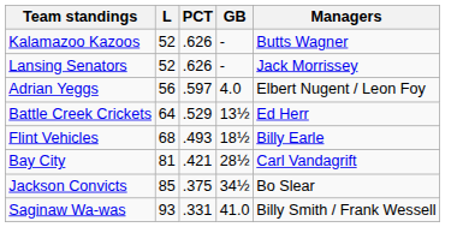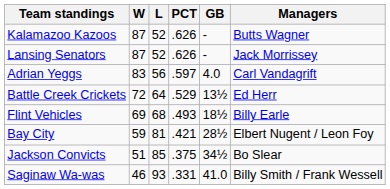 <table class="wikitable">
 <tr>
 <th>Team standings</th>
+<th>W</th>
 <th>L</th>
 <th>PCT</th>
 <th>GB</th>
 <th>Managers</th>
 </tr>
 <tr>
 <td><a href='#'>Kalamazoo Kazoos</a></td>
+<td>87</td>
 <td>52</td>
 <td>.626</td>
 <td>-</td>
 <td><a href='#'>Butts Wagner</a></td>
 </tr>
 <tr>
 <td><a href='#'>Lansing Senators</a></td>
+<td>87</td>
 <td>52</td>
 <td>.626</td>
 <td>-</td>
 <td><a href='#'>Jack Morrissey</a></td>
 </tr>
 <tr>
 <td><a href='#'>Adrian Yeggs</a></td>
+<td>83</td>
 <td>56</td>
 <td>.597</td>
 <td>4.0</td>
-<td>Elbert Nugent / Leon Foy</td>
+<td><a href='#'>Carl Vandagrift</a></td>
 </tr>
 <tr>
 <td><a href='#'>Battle Creek Crickets</a></td>
+<td>72</td>
 <td>64</td>
 <td>.529</td>
 <td>13½</td>
 <td><a href='#'>Ed Herr</a></td>
 </tr>
 <tr>
 <td><a href='#'>Flint Vehicles</a></td>
+<td>69</td>
 <td>68</td>
 <td>.493</td>
 <td>18½</td>
 <td><a href='#'>Billy Earle</a></td>
 </tr>
 <tr>
 <td><a href='#'>Bay City</a></td>
+<td>59</td>
 <td>81</td>
 <td>.421</td>
 <td>28½</td>
-<td><a href='#'>Carl Vandagrift</a></td>
+<td>Elbert Nugent / Leon Foy</td>
 </tr>
 <tr>
 <td><a href='#'>Jackson Convicts</a></td>
+<td>51</td>
 <td>85</td>
 <td>.375</td>
 <td>34½</td>
 <td>Bo Slear</td>
 </tr>
 <tr>
 <td><a href='#'>Saginaw Wa-was</a></td>
+<td>46</td>
 <td>93</td>
 <td>.331</td>
 <td>41.0</td>
 <td>Billy Smith / Frank Wessell</td>
 </tr>
 </table>
